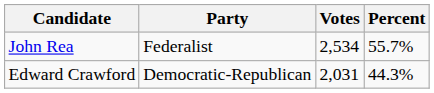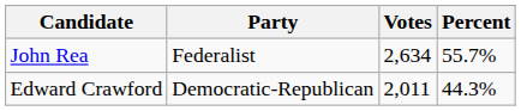 <table class=wikitable>
 <tr>
 <th>Candidate</th>
 <th>Party</th>
 <th>Votes</th>
 <th>Percent</th>
 </tr>
 <tr>
 <td><a href='#'>John Rea</a></td>
 <td>Federalist</td>
-<td>2,534</td>
+<td>2,634</td>
 <td>55.7%</td>
 </tr>
 <tr>
 <td>Edward Crawford</td>
 <td>Democratic-Republican</td>
-<td>2,031</td>
+<td>2,011</td>
 <td>44.3%</td>
 </tr>
 </table>
